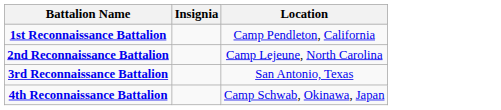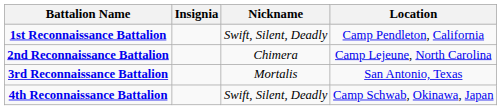 <table class="wikitable sortable" style="text-align:center;">
 <tr style="background:#ccc;">
 <th><strong>Battalion Name</strong></th>
 <th><strong>Insignia</strong></th>
+<th><strong>Nickname</strong></th>
 <th><strong>Location</strong></th>
 </tr>
 <tr>
 <td><strong><a href='#'>1st Reconnaissance Battalion</a></strong></td>
 <td></td>
+<td><em>Swift, Silent, Deadly</em></td>
 <td><a href='#'>Camp Pendleton</a>, <a href='#'>California</a></td>
 </tr>
 <tr>
 <td><strong><a href='#'>2nd Reconnaissance Battalion</a></strong></td>
 <td></td>
+<td><em>Chimera</em></td>
 <td><a href='#'>Camp Lejeune</a>, <a href='#'>North Carolina</a></td>
 </tr>
 <tr>
 <td><strong><a href='#'>3rd Reconnaissance Battalion</a></strong></td>
 <td></td>
+<td><em>Mortalis</em></td>
 <td><a href='#'>San Antonio, Texas</a></td>
 </tr>
 <tr>
 <td><strong><a href='#'>4th Reconnaissance Battalion</a></strong></td>
 <td></td>
+<td><em>Swift, Silent, Deadly</em></td>
 <td><a href='#'>Camp Schwab</a>, <a href='#'>Okinawa</a>, <a href='#'>Japan</a></td>
 </tr>
 </table>
